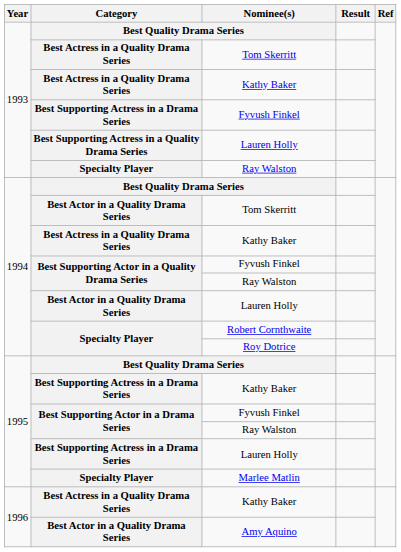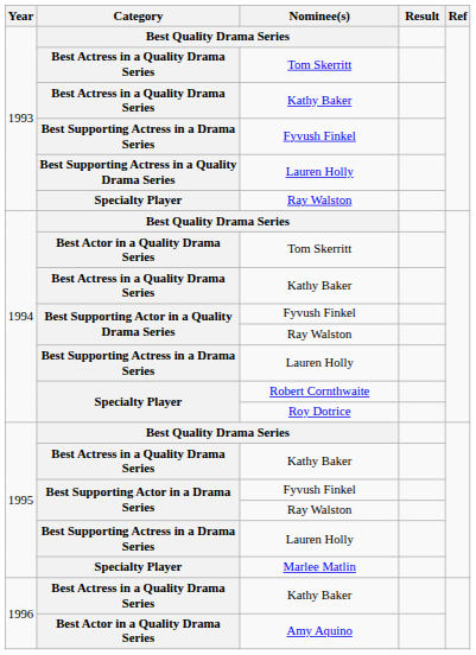 <table class="wikitable plainrowheaders" style="font-size: 90%; text-align:center" width=85%>
 <tr>
 <th scope="col" width="5%">Year</th>
 <th scope="col" width="45%">Category</th>
 <th scope="col" width="35%">Nominee(s)</th>
 <th scope="col" width="10%">Result</th>
 <th scope="col" width="5%">Ref</th>
 </tr>
 <tr>
 <td rowspan="6">1993</td>
 <th scope="row" style="text-align:center" colspan=2>Best Quality Drama Series</th>
 <td></td>
 <td rowspan="6"></td>
 </tr>
 <tr>
 <th scope="row" style="text-align:center">Best Actress in a Quality Drama Series</th>
 <td><a href='#'>Tom Skerritt</a></td>
 <td></td>
 </tr>
 <tr>
 <th scope="row" style="text-align:center">Best Actress in a Quality Drama Series</th>
 <td><a href='#'>Kathy Baker</a></td>
 <td></td>
 </tr>
 <tr>
 <th scope="row" style="text-align:center">Best Supporting Actress in a Drama Series</th>
 <td><a href='#'>Fyvush Finkel</a></td>
 <td></td>
 </tr>
 <tr>
 <th scope="row" style="text-align:center">Best Supporting Actress in a Quality Drama Series</th>
 <td><a href='#'>Lauren Holly</a></td>
 <td></td>
 </tr>
 <tr>
 <th scope="row" style="text-align:center">Specialty Player</th>
 <td><a href='#'>Ray Walston</a></td>
 <td></td>
 </tr>
 <tr>
 <td rowspan="8">1994</td>
 <th scope="row" style="text-align:center" colspan="2">Best Quality Drama Series</th>
 <td></td>
 <td rowspan="8"></td>
 </tr>
 <tr>
 <th scope="row" style="text-align:center">Best Actor in a Quality Drama Series</th>
 <td>Tom Skerritt</td>
 <td></td>
 </tr>
 <tr>
 <th scope="row" style="text-align:center">Best Actress in a Quality Drama Series</th>
 <td>Kathy Baker</td>
 <td></td>
 </tr>
 <tr>
 <th scope="row" style="text-align:center" rowspan="2">Best Supporting Actor in a Quality Drama Series</th>
 <td>Fyvush Finkel</td>
 <td></td>
 </tr>
 <tr>
 <td>Ray Walston</td>
 <td></td>
 </tr>
 <tr>
-<th scope="row" style="text-align:center">Best Actor in a Quality Drama Series</th>
+<th scope="row" style="text-align:center">Best Supporting Actress in a Drama Series</th>
 <td>Lauren Holly</td>
 <td></td>
 </tr>
 <tr>
 <th scope="row" style="text-align:center" rowspan="2">Specialty Player</th>
 <td><a href='#'>Robert Cornthwaite</a></td>
 <td></td>
 </tr>
 <tr>
 <td><a href='#'>Roy Dotrice</a></td>
 <td></td>
 </tr>
 <tr>
 <td rowspan="6">1995</td>
 <th scope="row" style="text-align:center" colspan="2">Best Quality Drama Series</th>
 <td></td>
 <td rowspan="6"></td>
 </tr>
 <tr>
-<th scope="row" style="text-align:center">Best Supporting Actress in a Drama Series</th>
+<th scope="row" style="text-align:center">Best Actress in a Quality Drama Series</th>
 <td>Kathy Baker</td>
 <td></td>
 </tr>
 <tr>
 <th scope="row" style="text-align:center" rowspan="2">Best Supporting Actor in a Drama Series</th>
 <td>Fyvush Finkel</td>
 <td></td>
 </tr>
 <tr>
 <td>Ray Walston</td>
 <td></td>
 </tr>
 <tr>
 <th scope="row" style="text-align:center">Best Supporting Actress in a Drama Series</th>
 <td>Lauren Holly</td>
 <td></td>
 </tr>
 <tr>
 <th scope="row" style="text-align:center">Specialty Player</th>
 <td><a href='#'>Marlee Matlin</a></td>
 <td></td>
 </tr>
 <tr>
 <td rowspan="2">1996</td>
 <th scope="row" style="text-align:center">Best Actress in a Quality Drama Series</th>
 <td>Kathy Baker</td>
 <td></td>
 <td rowspan="2"></td>
 </tr>
 <tr>
 <th scope="row" style="text-align:center">Best Actor in a Quality Drama Series</th>
 <td><a href='#'>Amy Aquino</a></td>
 <td></td>
 </tr>
 </table>
